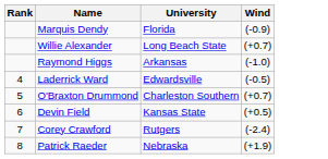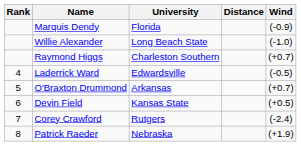 <table class="wikitable sortable" style="text-align:center">
 <tr>
 <th>Rank</th>
 <th>Name</th>
 <th>University</th>
+<th>Distance</th>
 <th>Wind</th>
 </tr>
 <tr>
 <td></td>
 <td align=left><a href='#'>Marquis Dendy</a></td>
 <td align=left><a href='#'>Florida</a></td>
+<td></td>
 <td>(-0.9)</td>
 </tr>
 <tr>
 <td></td>
 <td align=left><a href='#'>Willie Alexander</a></td>
 <td align="left"><a href='#'>Long Beach State</a></td>
-<td>(+0.7)</td>
+<td></td>
+<td>(-1.0)</td>
 </tr>
 <tr>
 <td></td>
 <td align=left><a href='#'>Raymond Higgs</a> </td>
-<td align=left><a href='#'>Arkansas</a></td>
-<td>(-1.0)</td>
+<td align="left"><a href='#'>Charleston Southern</a></td>
+<td></td>
+<td>(+0.7)</td>
 </tr>
 <tr>
 <td>4</td>
 <td align=left><a href='#'>Laderrick Ward</a></td>
 <td align="left"><a href='#'>Edwardsville</a></td>
+<td></td>
 <td>(-0.5)</td>
 </tr>
 <tr>
 <td>5</td>
 <td align=left><a href='#'>O'Braxton Drummond</a></td>
-<td align="left"><a href='#'>Charleston Southern</a></td>
+<td align=left><a href='#'>Arkansas</a></td>
+<td></td>
 <td>(+0.7)</td>
 </tr>
 <tr>
 <td>6</td>
 <td align=left><a href='#'>Devin Field</a></td>
 <td align="left"><a href='#'>Kansas State</a></td>
+<td></td>
 <td>(+0.5)</td>
 </tr>
 <tr>
 <td>7</td>
 <td align=left><a href='#'>Corey Crawford</a></td>
 <td align="left"><a href='#'>Rutgers</a></td>
+<td></td>
 <td>(-2.4)</td>
 </tr>
 <tr>
 <td>8</td>
 <td align=left><a href='#'>Patrick Raeder</a></td>
 <td align="left"><a href='#'>Nebraska</a></td>
+<td></td>
 <td>(+1.9)</td>
 </tr>
 </table>
